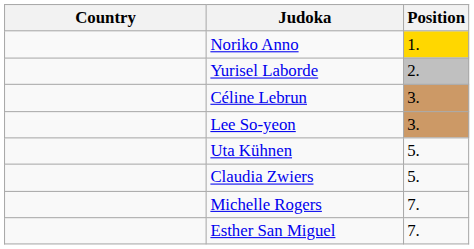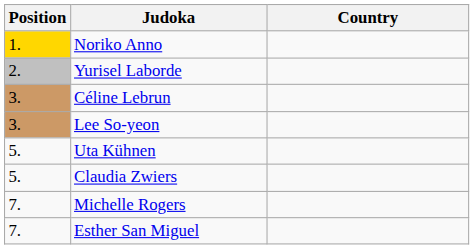 <table class=wikitable>
 <tr>
+<th width=10>Position</th>
+<th width=180>Judoka</th>
 <th width=185>Country</th>
-<th width=180>Judoka</th>
-<th width=10>Position</th>
 </tr>
 <tr>
+<td bgcolor=gold>1.</td>
+<td><a href='#'>Noriko Anno</a></td>
 <td></td>
-<td><a href='#'>Noriko Anno</a></td>
-<td bgcolor=gold>1.</td>
 </tr>
 <tr>
+<td bgcolor=silver>2.</td>
+<td><a href='#'>Yurisel Laborde</a></td>
 <td></td>
-<td><a href='#'>Yurisel Laborde</a></td>
-<td bgcolor=silver>2.</td>
 </tr>
 <tr>
+<td bgcolor=CC9966>3.</td>
+<td><a href='#'>Céline Lebrun</a></td>
 <td></td>
-<td><a href='#'>Céline Lebrun</a></td>
-<td bgcolor=CC9966>3.</td>
 </tr>
 <tr>
+<td bgcolor=CC9966>3.</td>
+<td><a href='#'>Lee So-yeon</a></td>
 <td></td>
-<td><a href='#'>Lee So-yeon</a></td>
-<td bgcolor=CC9966>3.</td>
 </tr>
 <tr>
+<td>5.</td>
+<td><a href='#'>Uta Kühnen</a></td>
 <td></td>
-<td><a href='#'>Uta Kühnen</a></td>
-<td>5.</td>
 </tr>
 <tr>
+<td>5.</td>
+<td><a href='#'>Claudia Zwiers</a></td>
 <td></td>
-<td><a href='#'>Claudia Zwiers</a></td>
-<td>5.</td>
 </tr>
 <tr>
+<td>7.</td>
+<td><a href='#'>Michelle Rogers</a></td>
 <td></td>
-<td><a href='#'>Michelle Rogers</a></td>
-<td>7.</td>
 </tr>
 <tr>
+<td>7.</td>
+<td><a href='#'>Esther San Miguel</a></td>
 <td></td>
-<td><a href='#'>Esther San Miguel</a></td>
-<td>7.</td>
 </tr>
 </table>
